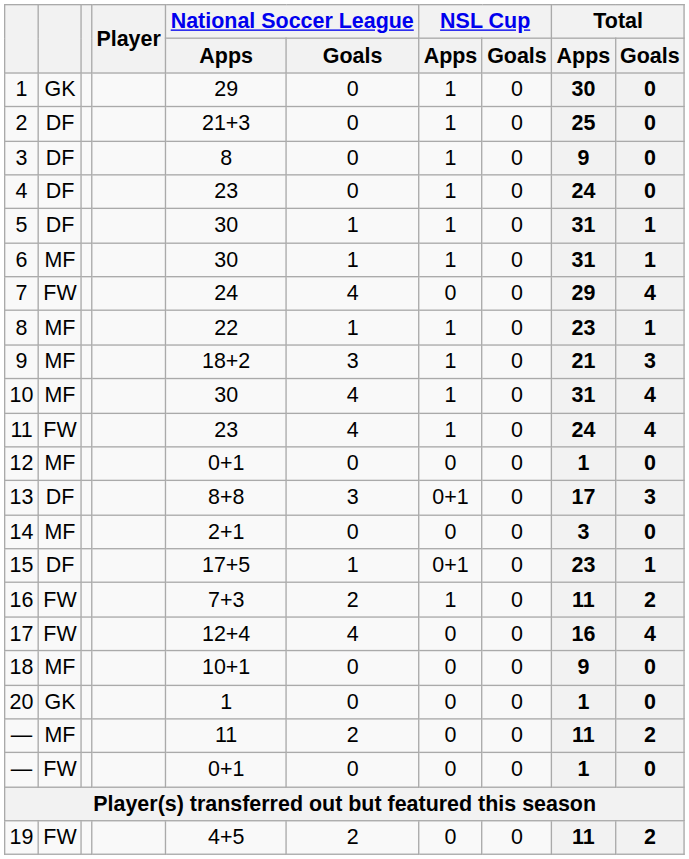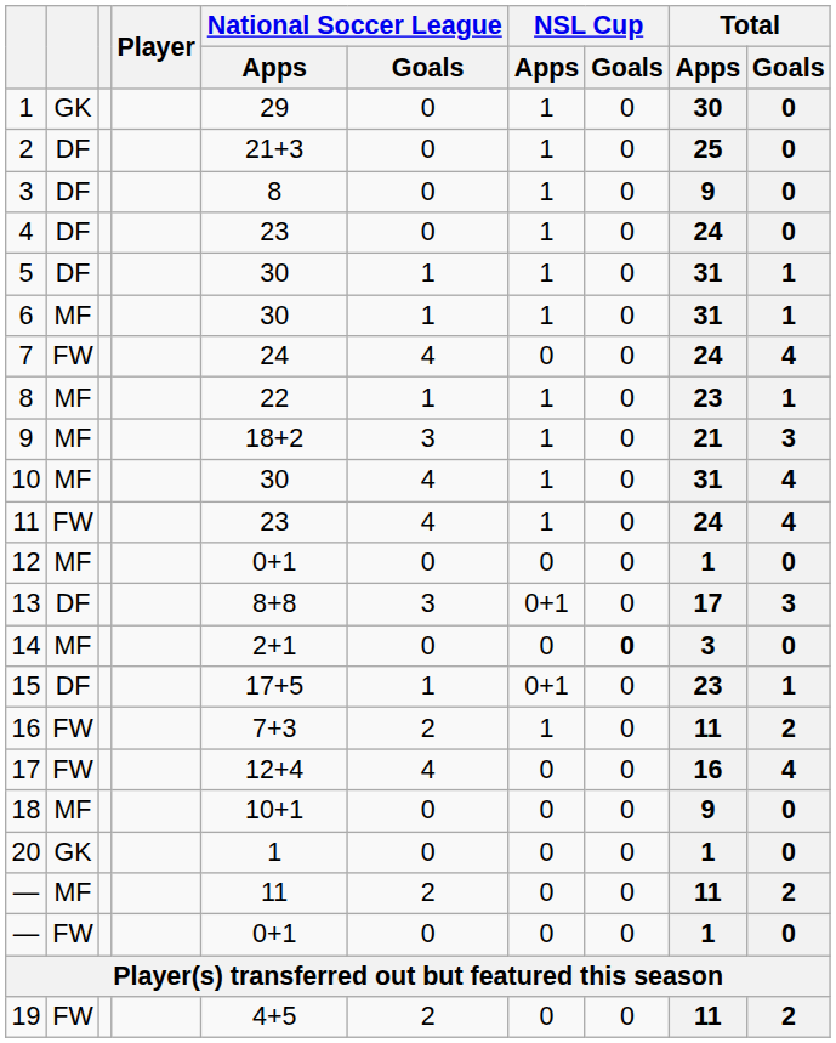 <table class="wikitable sortable" style="text-align:center">
 <tr>
 <th rowspan="2"></th>
 <th rowspan="2"></th>
 <th rowspan="2"></th>
 <th rowspan="2">Player</th>
 <th colspan="2"><a href='#'>National Soccer League</a></th>
 <th colspan="2"><a href='#'>NSL Cup</a></th>
 <th colspan="2">Total</th>
 </tr>
 <tr>
 <th>Apps</th>
 <th>Goals</th>
 <th>Apps</th>
 <th>Goals</th>
 <th>Apps</th>
 <th>Goals</th>
 </tr>
 <tr>
 <td>1</td>
 <td>GK</td>
 <td></td>
 <td align="left"><br></td>
 <td>29</td>
 <td>0<br></td>
 <td>1</td>
 <td>0<br></td>
 <th>30</th>
 <th>0</th>
 </tr>
 <tr>
 <td>2</td>
 <td>DF</td>
 <td></td>
 <td align="left"><br></td>
 <td>21+3</td>
 <td>0<br></td>
 <td>1</td>
 <td>0<br></td>
 <th>25</th>
 <th>0</th>
 </tr>
 <tr>
 <td>3</td>
 <td>DF</td>
 <td></td>
 <td align="left"><br></td>
 <td>8</td>
 <td>0<br></td>
 <td>1</td>
 <td>0<br></td>
 <th>9</th>
 <th>0</th>
 </tr>
 <tr>
 <td>4</td>
 <td>DF</td>
 <td></td>
 <td align="left"><br></td>
 <td>23</td>
 <td>0<br></td>
 <td>1</td>
 <td>0<br></td>
 <th>24</th>
 <th>0</th>
 </tr>
 <tr>
 <td>5</td>
 <td>DF</td>
 <td></td>
 <td align="left"><br></td>
 <td>30</td>
 <td>1<br></td>
 <td>1</td>
 <td>0<br></td>
 <th>31</th>
 <th>1</th>
 </tr>
 <tr>
 <td>6</td>
 <td>MF</td>
 <td></td>
 <td align="left"><br></td>
 <td>30</td>
 <td>1<br></td>
 <td>1</td>
 <td>0<br></td>
 <th>31</th>
 <th>1</th>
 </tr>
 <tr>
 <td>7</td>
 <td>FW</td>
 <td></td>
 <td align="left"><br></td>
 <td>24</td>
 <td>4<br></td>
 <td>0</td>
 <td>0<br></td>
-<th>29</th>
+<th>24</th>
 <th>4</th>
 </tr>
 <tr>
 <td>8</td>
 <td>MF</td>
 <td></td>
 <td align="left"><br></td>
 <td>22</td>
 <td>1<br></td>
 <td>1</td>
 <td>0<br></td>
 <th>23</th>
 <th>1</th>
 </tr>
 <tr>
 <td>9</td>
 <td>MF</td>
 <td></td>
 <td align="left"><br></td>
 <td>18+2</td>
 <td>3<br></td>
 <td>1</td>
 <td>0<br></td>
 <th>21</th>
 <th>3</th>
 </tr>
 <tr>
 <td>10</td>
 <td>MF</td>
 <td></td>
 <td align="left"><br></td>
 <td>30</td>
 <td>4<br></td>
 <td>1</td>
 <td>0<br></td>
 <th>31</th>
 <th>4</th>
 </tr>
 <tr>
 <td>11</td>
 <td>FW</td>
 <td></td>
 <td align="left"><br></td>
 <td>23</td>
 <td>4<br></td>
 <td>1</td>
 <td>0<br></td>
 <th>24</th>
 <th>4</th>
 </tr>
 <tr>
 <td>12</td>
 <td>MF</td>
 <td></td>
 <td align="left"><br></td>
 <td>0+1</td>
 <td>0<br></td>
 <td>0</td>
 <td>0<br></td>
 <th>1</th>
 <th>0</th>
 </tr>
 <tr>
 <td>13</td>
 <td>DF</td>
 <td></td>
 <td align="left"><br></td>
 <td>8+8</td>
 <td>3<br></td>
 <td>0+1</td>
 <td>0<br></td>
 <th>17</th>
 <th>3</th>
 </tr>
 <tr>
 <td>14</td>
 <td>MF</td>
 <td></td>
 <td align="left"><br></td>
 <td>2+1</td>
 <td>0<br></td>
 <td>0</td>
-<td>0<br></td>
+<td><strong>0<br></strong></td>
 <th>3</th>
 <th>0</th>
 </tr>
 <tr>
 <td>15</td>
 <td>DF</td>
 <td></td>
 <td align="left"><br></td>
 <td>17+5</td>
 <td>1<br></td>
 <td>0+1</td>
 <td>0<br></td>
 <th>23</th>
 <th>1</th>
 </tr>
 <tr>
 <td>16</td>
 <td>FW</td>
 <td></td>
 <td align="left"><br></td>
 <td>7+3</td>
 <td>2<br></td>
 <td>1</td>
 <td>0<br></td>
 <th>11</th>
 <th>2</th>
 </tr>
 <tr>
 <td>17</td>
 <td>FW</td>
 <td></td>
 <td align="left"><br></td>
 <td>12+4</td>
 <td>4<br></td>
 <td>0</td>
 <td>0<br></td>
 <th>16</th>
 <th>4</th>
 </tr>
 <tr>
 <td>18</td>
 <td>MF</td>
 <td></td>
 <td align="left"><br></td>
 <td>10+1</td>
 <td>0<br></td>
 <td>0</td>
 <td>0<br></td>
 <th>9</th>
 <th>0</th>
 </tr>
 <tr>
 <td>20</td>
 <td>GK</td>
 <td></td>
 <td align="left"><br></td>
 <td>1</td>
 <td>0<br></td>
 <td>0</td>
 <td>0<br></td>
 <th>1</th>
 <th>0</th>
 </tr>
 <tr>
 <td>—</td>
 <td>MF</td>
 <td></td>
 <td align="left"><br></td>
 <td>11</td>
 <td>2<br></td>
 <td>0</td>
 <td>0<br></td>
 <th>11</th>
 <th>2</th>
 </tr>
 <tr>
 <td>—</td>
 <td>FW</td>
 <td></td>
 <td align="left"><br></td>
 <td>0+1</td>
 <td>0<br></td>
 <td>0</td>
 <td>0<br></td>
 <th>1</th>
 <th>0</th>
 </tr>
 <tr>
 <th colspan="10">Player(s) transferred out but featured this season</th>
 </tr>
 <tr>
 <td>19</td>
 <td>FW</td>
 <td></td>
 <td align="left"><br></td>
 <td>4+5</td>
 <td>2<br></td>
 <td>0</td>
 <td>0<br></td>
 <th>11</th>
 <th>2</th>
 </tr>
 </table>
